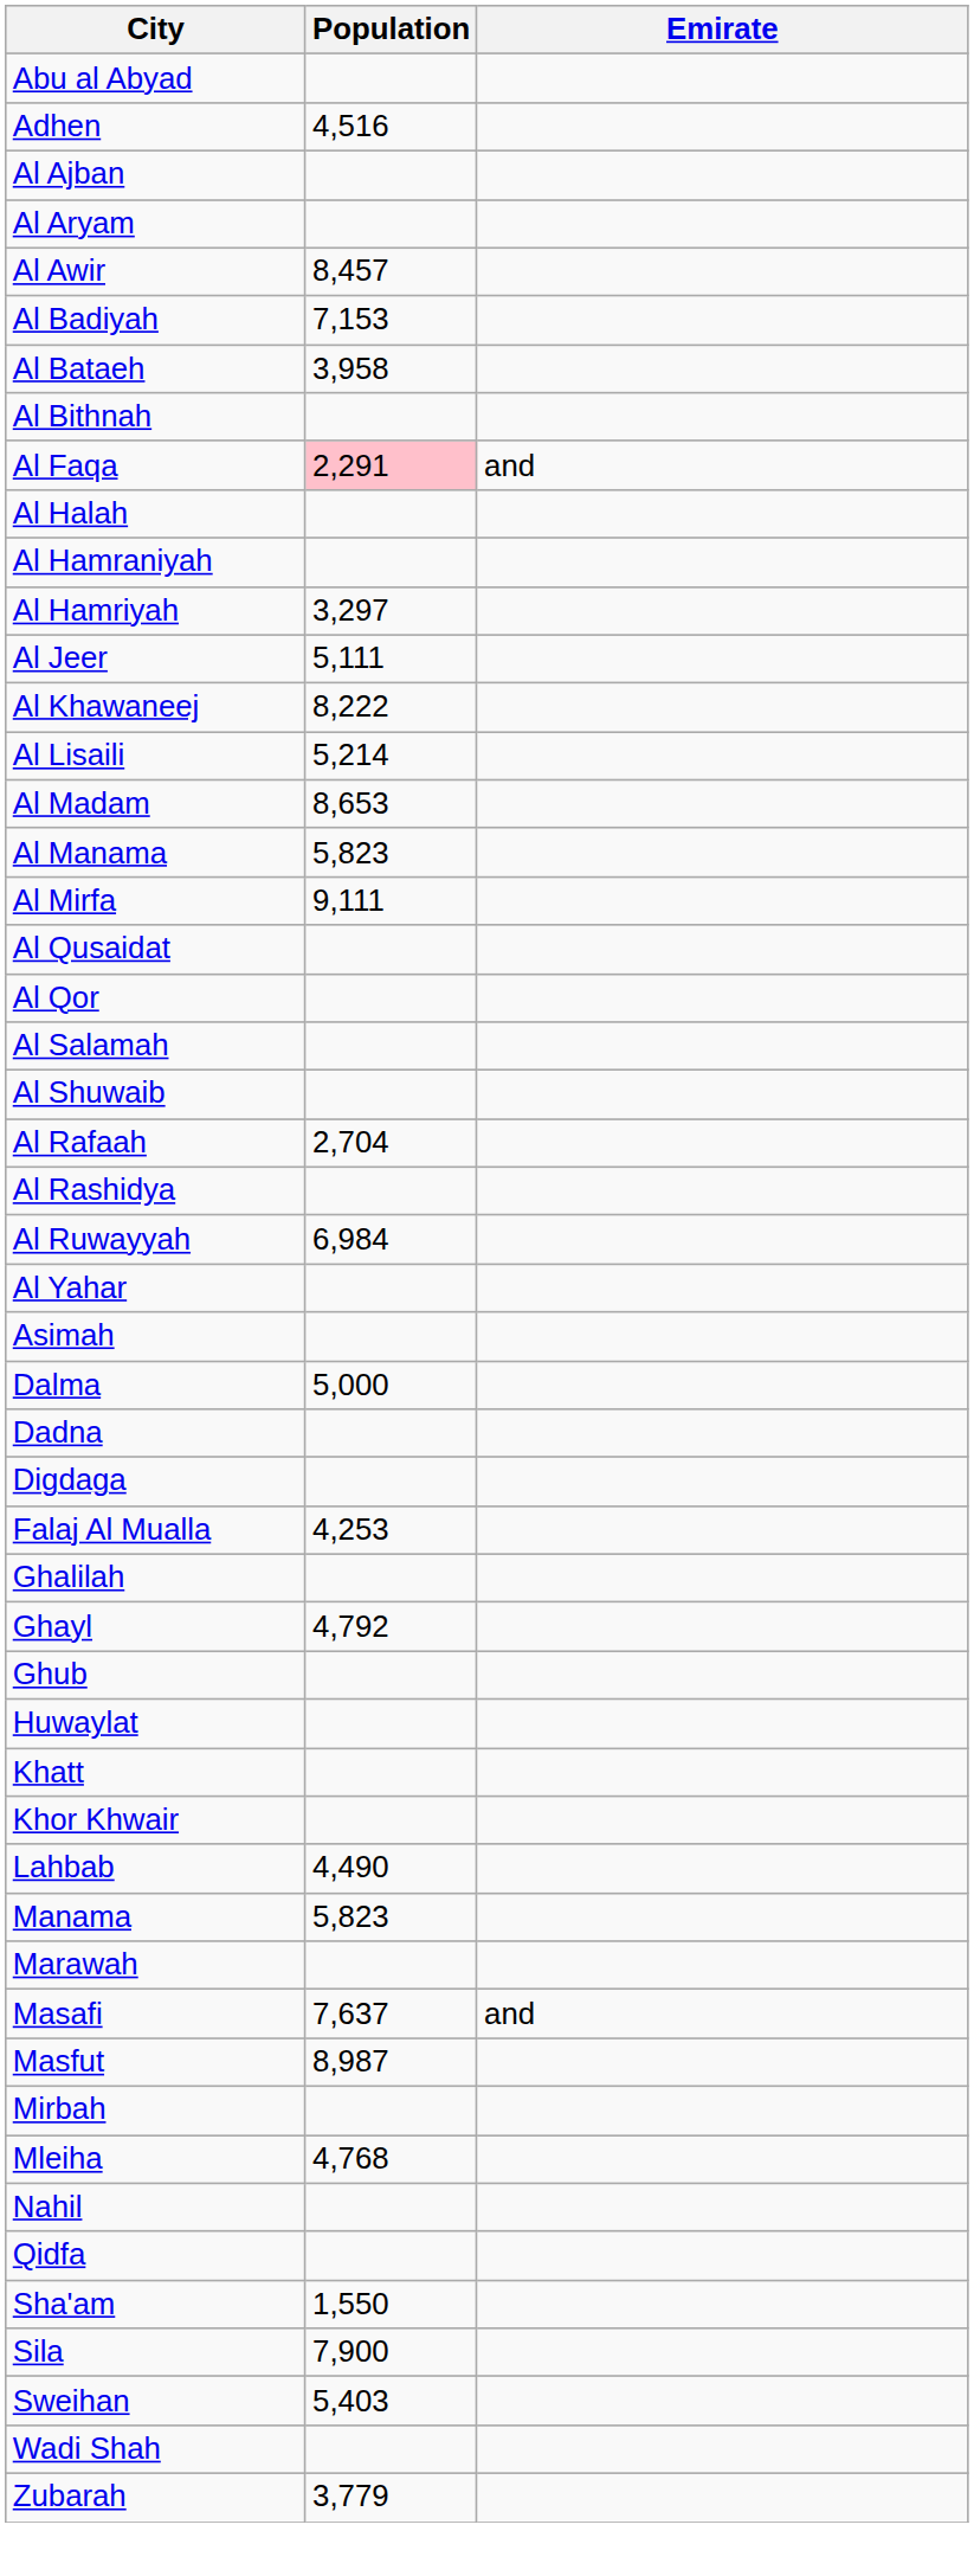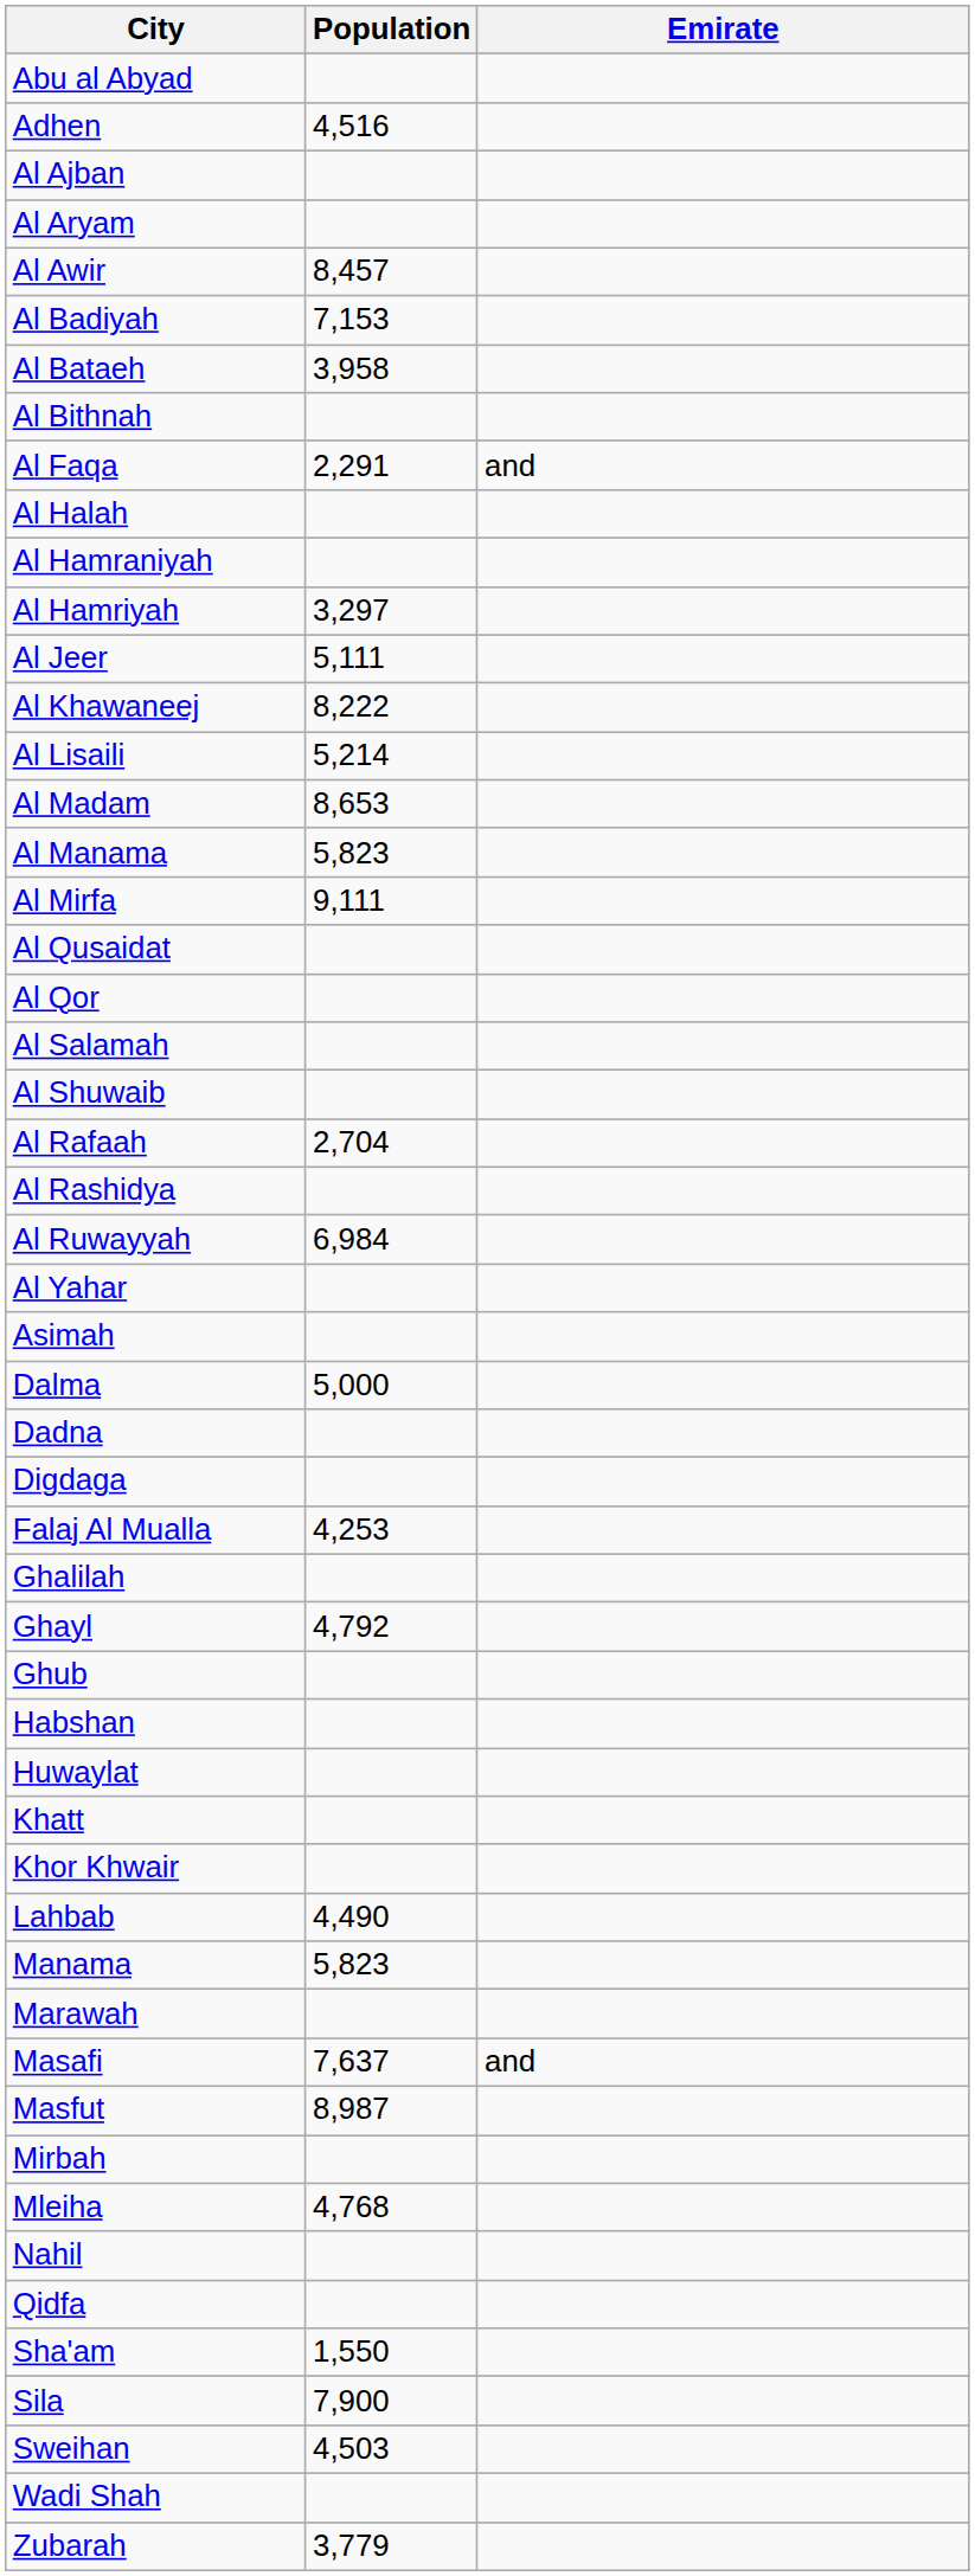 <table class="wikitable sortable">
 <tr>
 <th width="150px">City</th>
 <th width="50px">Population</th>
 <th width="250px"><a href='#'>Emirate</a></th>
 </tr>
 <tr>
 <td><a href='#'>Abu al Abyad</a></td>
 <td></td>
 <td></td>
 </tr>
 <tr>
 <td><a href='#'>Adhen</a></td>
 <td>4,516</td>
 <td></td>
 </tr>
 <tr>
 <td><a href='#'>Al Ajban</a></td>
 <td></td>
 <td></td>
 </tr>
 <tr>
 <td><a href='#'>Al Aryam</a></td>
 <td></td>
 <td></td>
 </tr>
 <tr>
 <td><a href='#'>Al Awir</a></td>
 <td>8,457</td>
 <td></td>
 </tr>
 <tr>
 <td><a href='#'>Al Badiyah</a></td>
 <td>7,153</td>
 <td></td>
 </tr>
 <tr>
 <td><a href='#'>Al Bataeh</a></td>
 <td>3,958</td>
 <td></td>
 </tr>
 <tr>
 <td><a href='#'>Al Bithnah</a></td>
 <td></td>
 <td></td>
 </tr>
 <tr>
 <td><a href='#'>Al Faqa</a></td>
-<td style="background: pink;">2,291</td>
+<td>2,291</td>
 <td> and </td>
 </tr>
 <tr>
 <td><a href='#'>Al Halah</a></td>
 <td></td>
 <td></td>
 </tr>
 <tr>
 <td><a href='#'>Al Hamraniyah</a></td>
 <td></td>
 <td></td>
 </tr>
 <tr>
 <td><a href='#'>Al Hamriyah</a></td>
 <td>3,297</td>
 <td></td>
 </tr>
 <tr>
 <td><a href='#'>Al Jeer</a></td>
 <td>5,111</td>
 <td></td>
 </tr>
 <tr>
 <td><a href='#'>Al Khawaneej</a></td>
 <td>8,222</td>
 <td></td>
 </tr>
 <tr>
 <td><a href='#'>Al Lisaili</a></td>
 <td>5,214</td>
 <td></td>
 </tr>
 <tr>
 <td><a href='#'>Al Madam</a></td>
 <td>8,653</td>
 <td></td>
 </tr>
 <tr>
 <td><a href='#'>Al Manama</a></td>
 <td>5,823</td>
 <td></td>
 </tr>
 <tr>
 <td><a href='#'>Al Mirfa</a></td>
 <td>9,111</td>
 <td></td>
 </tr>
 <tr>
 <td><a href='#'>Al Qusaidat</a></td>
 <td></td>
 <td></td>
 </tr>
 <tr>
 <td><a href='#'>Al Qor</a></td>
 <td></td>
 <td></td>
 </tr>
 <tr>
 <td><a href='#'>Al Salamah</a></td>
 <td></td>
 <td></td>
 </tr>
 <tr>
 <td><a href='#'>Al Shuwaib</a></td>
 <td></td>
 <td></td>
 </tr>
 <tr>
 <td><a href='#'>Al Rafaah</a></td>
 <td>2,704</td>
 <td></td>
 </tr>
 <tr>
 <td><a href='#'>Al Rashidya</a></td>
 <td></td>
 <td></td>
 </tr>
 <tr>
 <td><a href='#'>Al Ruwayyah</a></td>
 <td>6,984</td>
 <td></td>
 </tr>
 <tr>
 <td><a href='#'>Al Yahar</a></td>
 <td></td>
 <td></td>
 </tr>
 <tr>
 <td><a href='#'>Asimah</a></td>
 <td></td>
 <td></td>
 </tr>
 <tr>
 <td><a href='#'>Dalma</a></td>
 <td>5,000</td>
 <td></td>
 </tr>
 <tr>
 <td><a href='#'>Dadna</a></td>
 <td></td>
 <td></td>
 </tr>
 <tr>
 <td><a href='#'>Digdaga</a></td>
 <td></td>
 <td></td>
 </tr>
 <tr>
 <td><a href='#'>Falaj Al Mualla</a></td>
 <td>4,253</td>
 <td></td>
 </tr>
 <tr>
 <td><a href='#'>Ghalilah</a></td>
 <td></td>
 <td></td>
 </tr>
 <tr>
 <td><a href='#'>Ghayl</a></td>
 <td>4,792</td>
 <td></td>
 </tr>
 <tr>
 <td><a href='#'>Ghub</a></td>
 <td></td>
 <td></td>
 </tr>
 <tr>
+<td><a href='#'>Habshan</a></td>
+<td></td>
+<td></td>
+</tr>
+<tr>
 <td><a href='#'>Huwaylat</a></td>
 <td></td>
 <td></td>
 </tr>
 <tr>
 <td><a href='#'>Khatt</a></td>
 <td></td>
 <td></td>
 </tr>
 <tr>
 <td><a href='#'>Khor Khwair</a></td>
 <td></td>
 <td></td>
 </tr>
 <tr>
 <td><a href='#'>Lahbab</a></td>
 <td>4,490</td>
 <td></td>
 </tr>
 <tr>
 <td><a href='#'>Manama</a></td>
 <td>5,823</td>
 <td></td>
 </tr>
 <tr>
 <td><a href='#'>Marawah</a></td>
 <td></td>
 <td></td>
 </tr>
 <tr>
 <td><a href='#'>Masafi</a></td>
 <td>7,637</td>
 <td> and </td>
 </tr>
 <tr>
 <td><a href='#'>Masfut</a></td>
 <td>8,987</td>
 <td></td>
 </tr>
 <tr>
 <td><a href='#'>Mirbah</a></td>
 <td></td>
 <td></td>
 </tr>
 <tr>
 <td><a href='#'>Mleiha</a></td>
 <td>4,768</td>
 <td></td>
 </tr>
 <tr>
 <td><a href='#'>Nahil</a></td>
 <td></td>
 <td></td>
 </tr>
 <tr>
 <td><a href='#'>Qidfa</a></td>
 <td></td>
 <td></td>
 </tr>
 <tr>
 <td><a href='#'>Sha'am</a></td>
 <td>1,550</td>
 <td></td>
 </tr>
 <tr>
 <td><a href='#'>Sila</a></td>
 <td>7,900</td>
 <td></td>
 </tr>
 <tr>
 <td><a href='#'>Sweihan</a></td>
-<td>5,403</td>
+<td>4,503</td>
 <td></td>
 </tr>
 <tr>
 <td><a href='#'>Wadi Shah</a></td>
 <td></td>
 <td></td>
 </tr>
 <tr>
 <td><a href='#'>Zubarah</a></td>
 <td>3,779</td>
 <td></td>
 </tr>
 </table>
